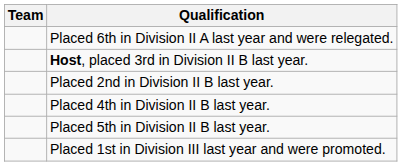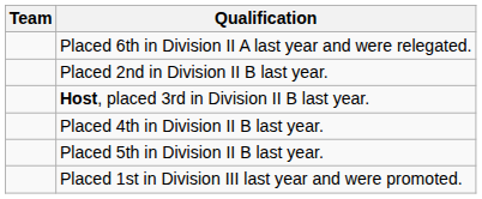 <table class="wikitable">
 <tr>
 <th>Team</th>
 <th>Qualification</th>
 </tr>
 <tr>
 <td></td>
 <td>Placed 6th in Division II A last year and were relegated.</td>
 </tr>
 <tr>
 <td></td>
-<td><strong>Host</strong>, placed 3rd in Division II B last year.</td>
+<td>Placed 2nd in Division II B last year.</td>
 </tr>
 <tr>
 <td></td>
-<td>Placed 2nd in Division II B last year.</td>
+<td><strong>Host</strong>, placed 3rd in Division II B last year.</td>
 </tr>
 <tr>
 <td></td>
 <td>Placed 4th in Division II B last year.</td>
 </tr>
 <tr>
 <td></td>
 <td>Placed 5th in Division II B last year.</td>
 </tr>
 <tr>
 <td></td>
 <td>Placed 1st in Division III last year and were promoted.</td>
 </tr>
 </table>
